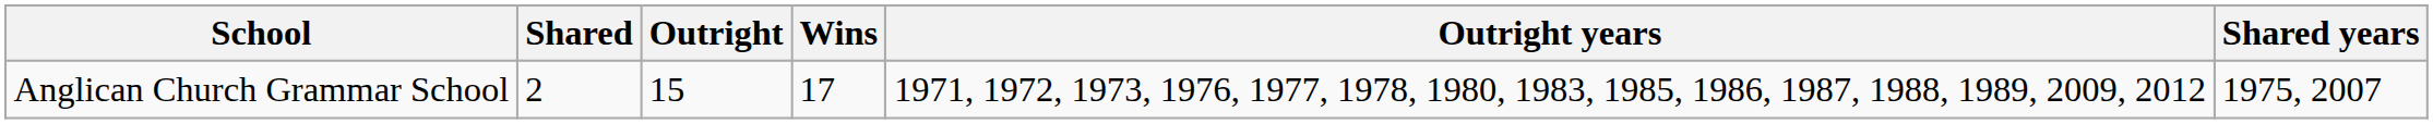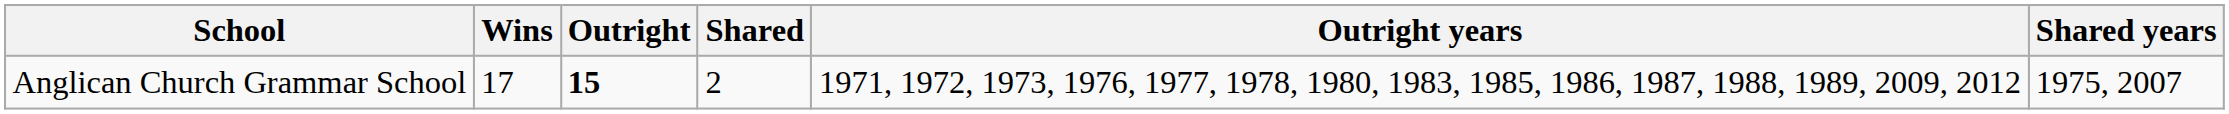 <table class="wikitable sortable">
 <tr>
 <th>School</th>
+<th>Wins</th>
+<th>Outright</th>
 <th>Shared</th>
-<th>Outright</th>
-<th>Wins</th>
 <th>Outright years</th>
 <th>Shared years</th>
 </tr>
 <tr>
 <td>Anglican Church Grammar School</td>
+<td>17</td>
+<td><strong>15</strong></td>
 <td>2</td>
-<td>15</td>
-<td>17</td>
 <td>1971, 1972, 1973, 1976, 1977, 1978, 1980, 1983, 1985, 1986, 1987, 1988, 1989, 2009, 2012</td>
 <td>1975, 2007</td>
 </tr>
 </table>
